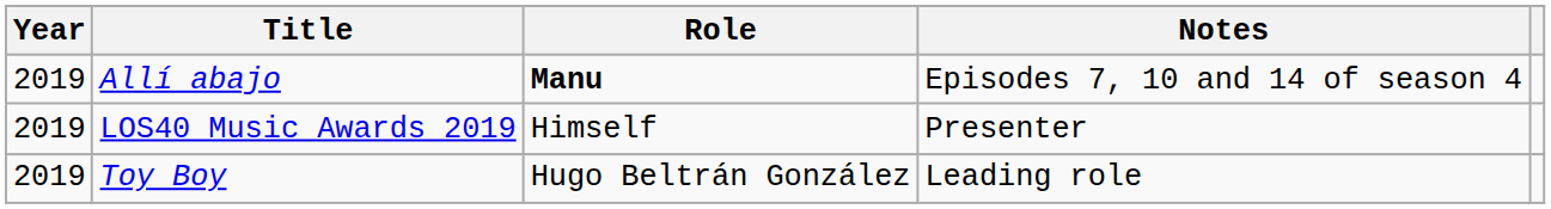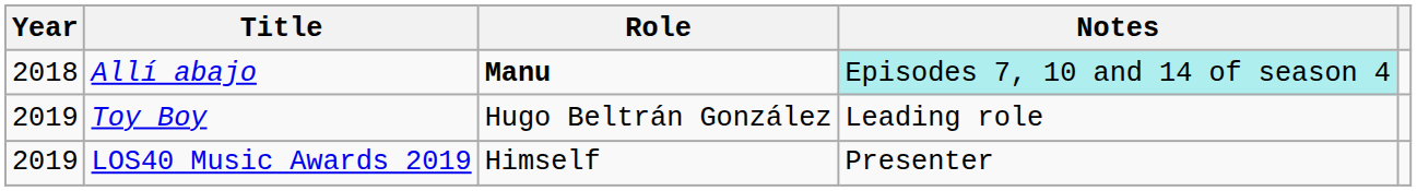 <table class="wikitable sortable">
 <tr>
 <th>Year</th>
 <th>Title</th>
 <th>Role</th>
 <th class="unsortable">Notes</th>
 <th></th>
 </tr>
 <tr>
-<td>2019</td>
+<td>2018</td>
 <td><em><a href='#'>Allí abajo</a></em></td>
 <td><strong>Manu</strong></td>
-<td>Episodes 7, 10 and 14 of season 4</td>
+<td style="background: paleturquoise;">Episodes 7, 10 and 14 of season 4</td>
+<td align = "center"></td>
+</tr>
+<tr>
+<td>2019</td>
+<td><em><a href='#'>Toy Boy</a></em></td>
+<td>Hugo Beltrán González</td>
+<td>Leading role</td>
 <td align = "center"></td>
 </tr>
 <tr>
 <td>2019</td>
 <td><a href='#'>LOS40 Music Awards 2019</a></td>
 <td>Himself</td>
 <td>Presenter</td>
 <td align = "center"></td>
 </tr>
-<tr>
-<td>2019</td>
-<td><em><a href='#'>Toy Boy</a></em></td>
-<td>Hugo Beltrán González</td>
-<td>Leading role</td>
-<td align = "center"></td>
-</tr>
 </table>
